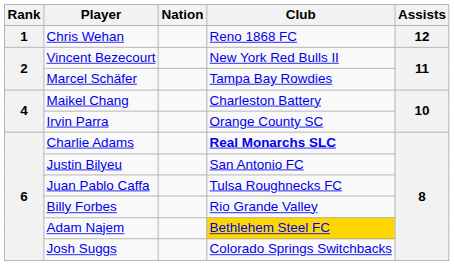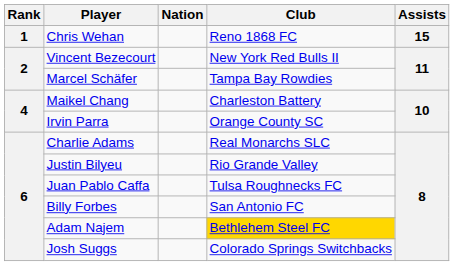 <table class="wikitable">
 <tr>
 <th>Rank</th>
 <th>Player</th>
 <th>Nation</th>
 <th>Club</th>
 <th>Assists</th>
 </tr>
 <tr>
 <th>1</th>
 <td><a href='#'>Chris Wehan</a></td>
 <td></td>
 <td><a href='#'>Reno 1868 FC</a></td>
-<th>12</th>
+<th>15</th>
 </tr>
 <tr>
 <th rowspan=2>2</th>
 <td><a href='#'>Vincent Bezecourt</a></td>
 <td></td>
 <td><a href='#'>New York Red Bulls II</a></td>
 <th rowspan=2>11</th>
 </tr>
 <tr>
 <td><a href='#'>Marcel Schäfer</a></td>
 <td></td>
 <td><a href='#'>Tampa Bay Rowdies</a></td>
 </tr>
 <tr>
 <th rowspan=2>4</th>
 <td><a href='#'>Maikel Chang</a></td>
 <td></td>
 <td><a href='#'>Charleston Battery</a></td>
 <th rowspan=2>10</th>
 </tr>
 <tr>
 <td><a href='#'>Irvin Parra</a></td>
 <td></td>
 <td><a href='#'>Orange County SC</a></td>
 </tr>
 <tr>
 <th rowspan=6>6</th>
 <td><a href='#'>Charlie Adams</a></td>
 <td></td>
-<td><strong><a href='#'>Real Monarchs SLC</a></strong></td>
+<td><a href='#'>Real Monarchs SLC</a></td>
 <th rowspan=6>8</th>
 </tr>
 <tr>
 <td><a href='#'>Justin Bilyeu</a></td>
 <td></td>
-<td><a href='#'>San Antonio FC</a></td>
+<td><a href='#'>Rio Grande Valley</a></td>
 </tr>
 <tr>
 <td><a href='#'>Juan Pablo Caffa</a></td>
 <td></td>
 <td><a href='#'>Tulsa Roughnecks FC</a></td>
 </tr>
 <tr>
 <td><a href='#'>Billy Forbes</a></td>
 <td></td>
-<td><a href='#'>Rio Grande Valley</a></td>
+<td><a href='#'>San Antonio FC</a></td>
 </tr>
 <tr>
 <td><a href='#'>Adam Najem</a></td>
 <td></td>
 <td style="background: gold;"><a href='#'>Bethlehem Steel FC</a></td>
 </tr>
 <tr>
 <td><a href='#'>Josh Suggs</a></td>
 <td></td>
 <td><a href='#'>Colorado Springs Switchbacks</a></td>
 </tr>
 </table>
